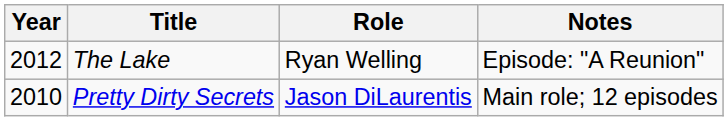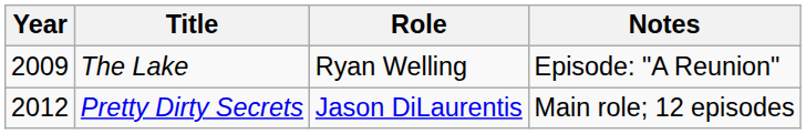 <table class="wikitable">
 <tr>
 <th>Year</th>
 <th>Title</th>
 <th>Role</th>
 <th>Notes</th>
 </tr>
 <tr>
-<td>2012</td>
+<td>2009</td>
 <td><em>The Lake</em></td>
 <td>Ryan Welling</td>
 <td>Episode: "A Reunion"</td>
 </tr>
 <tr>
-<td>2010</td>
+<td>2012</td>
 <td><em><a href='#'>Pretty Dirty Secrets</a></em></td>
 <td><a href='#'>Jason DiLaurentis</a></td>
 <td>Main role; 12 episodes</td>
 </tr>
 </table>
